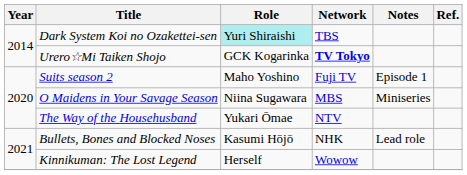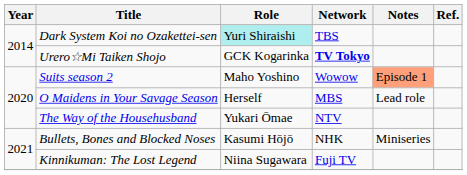 <table class="wikitable sortable">
 <tr>
 <th>Year</th>
 <th>Title</th>
 <th>Role</th>
 <th>Network</th>
 <th class="unsortable">Notes</th>
 <th class="unsortable">Ref.</th>
 </tr>
 <tr>
 <td rowspan="2">2014</td>
 <td><em>Dark System Koi no Ozakettei-sen</em></td>
 <td style="background: paleturquoise;">Yuri Shiraishi</td>
 <td><a href='#'>TBS</a></td>
 <td></td>
 <td></td>
 </tr>
 <tr>
 <td><em>Urero☆Mi Taiken Shojo</em></td>
 <td>GCK Kogarinka</td>
 <td><strong><a href='#'>TV Tokyo</a></strong></td>
 <td></td>
 <td></td>
 </tr>
 <tr>
 <td rowspan="3">2020</td>
 <td><em><a href='#'>Suits season 2</a></em></td>
 <td>Maho Yoshino</td>
-<td><a href='#'>Fuji TV</a></td>
-<td>Episode 1</td>
+<td><a href='#'>Wowow</a></td>
+<td style="background: lightsalmon;">Episode 1</td>
 <td></td>
 </tr>
 <tr>
 <td><em><a href='#'>O Maidens in Your Savage Season</a></em></td>
-<td>Niina Sugawara</td>
+<td>Herself</td>
 <td><a href='#'>MBS</a></td>
-<td>Miniseries</td>
+<td>Lead role</td>
 <td></td>
 </tr>
 <tr>
 <td><em><a href='#'>The Way of the Househusband</a></em></td>
 <td>Yukari Ōmae</td>
 <td><a href='#'>NTV</a></td>
 <td></td>
 <td></td>
 </tr>
 <tr>
 <td rowspan="2">2021</td>
 <td><em>Bullets, Bones and Blocked Noses</em></td>
 <td>Kasumi Hōjō</td>
 <td>NHK</td>
-<td>Lead role</td>
+<td>Miniseries</td>
 <td></td>
 </tr>
 <tr>
 <td><em>Kinnikuman: The Lost Legend</em></td>
-<td>Herself</td>
-<td><a href='#'>Wowow</a></td>
+<td>Niina Sugawara</td>
+<td><a href='#'>Fuji TV</a></td>
 <td></td>
 <td></td>
 </tr>
 <tr>
 </tr>
 </table>
